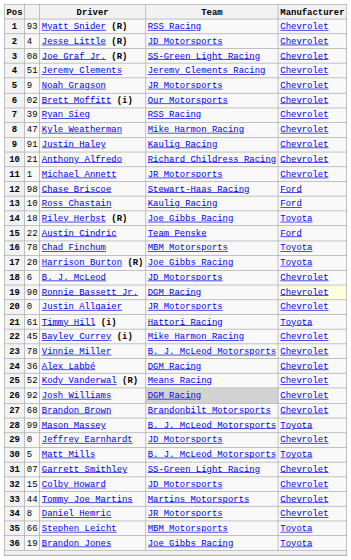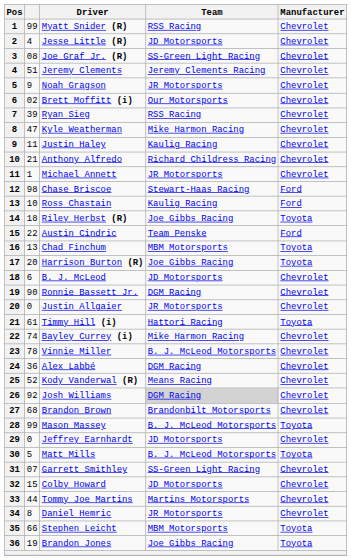 <table class="wikitable" style="font-size:98%">
 <tr>
 <th>Pos</th>
 <th></th>
 <th>Driver</th>
 <th>Team</th>
 <th>Manufacturer</th>
 </tr>
 <tr>
 <th>1</th>
-<td>93</td>
+<td>99</td>
 <td><a href='#'>Myatt Snider</a> <strong>(R)</strong></td>
 <td><a href='#'>RSS Racing</a></td>
 <td><a href='#'>Chevrolet</a></td>
 </tr>
 <tr>
 <th>2</th>
 <td>4</td>
 <td><a href='#'>Jesse Little</a> <strong>(R)</strong></td>
 <td><a href='#'>JD Motorsports</a></td>
 <td><a href='#'>Chevrolet</a></td>
 </tr>
 <tr>
 <th>3</th>
 <td>08</td>
 <td><a href='#'>Joe Graf Jr.</a> <strong>(R)</strong></td>
 <td><a href='#'>SS-Green Light Racing</a></td>
 <td><a href='#'>Chevrolet</a></td>
 </tr>
 <tr>
 <th>4</th>
 <td>51</td>
 <td><a href='#'>Jeremy Clements</a></td>
 <td><a href='#'>Jeremy Clements Racing</a></td>
 <td><a href='#'>Chevrolet</a></td>
 </tr>
 <tr>
 <th>5</th>
 <td>9</td>
 <td><a href='#'>Noah Gragson</a></td>
 <td><a href='#'>JR Motorsports</a></td>
 <td><a href='#'>Chevrolet</a></td>
 </tr>
 <tr>
 <th>6</th>
 <td>02</td>
 <td><a href='#'>Brett Moffitt</a> <strong>(i)</strong></td>
 <td><a href='#'>Our Motorsports</a></td>
 <td><a href='#'>Chevrolet</a></td>
 </tr>
 <tr>
 <th>7</th>
 <td>39</td>
 <td><a href='#'>Ryan Sieg</a></td>
 <td><a href='#'>RSS Racing</a></td>
 <td><a href='#'>Chevrolet</a></td>
 </tr>
 <tr>
 <th>8</th>
 <td>47</td>
 <td><a href='#'>Kyle Weatherman</a></td>
 <td><a href='#'>Mike Harmon Racing</a></td>
 <td><a href='#'>Chevrolet</a></td>
 </tr>
 <tr>
 <th>9</th>
-<td>91</td>
+<td>11</td>
 <td><a href='#'>Justin Haley</a></td>
 <td><a href='#'>Kaulig Racing</a></td>
 <td><a href='#'>Chevrolet</a></td>
 </tr>
 <tr>
 <th>10</th>
 <td>21</td>
 <td><a href='#'>Anthony Alfredo</a></td>
 <td><a href='#'>Richard Childress Racing</a></td>
 <td><a href='#'>Chevrolet</a></td>
 </tr>
 <tr>
 <th>11</th>
 <td>1</td>
 <td><a href='#'>Michael Annett</a></td>
 <td><a href='#'>JR Motorsports</a></td>
 <td><a href='#'>Chevrolet</a></td>
 </tr>
 <tr>
 <th>12</th>
 <td>98</td>
 <td><a href='#'>Chase Briscoe</a></td>
 <td><a href='#'>Stewart-Haas Racing</a></td>
 <td><a href='#'>Ford</a></td>
 </tr>
 <tr>
 <th>13</th>
 <td>10</td>
 <td><a href='#'>Ross Chastain</a></td>
 <td><a href='#'>Kaulig Racing</a></td>
 <td><a href='#'>Ford</a></td>
 </tr>
 <tr>
 <th>14</th>
 <td>18</td>
 <td><a href='#'>Riley Herbst</a> <strong>(R)</strong></td>
 <td><a href='#'>Joe Gibbs Racing</a></td>
 <td><a href='#'>Toyota</a></td>
 </tr>
 <tr>
 <th>15</th>
 <td>22</td>
 <td><a href='#'>Austin Cindric</a></td>
 <td><a href='#'>Team Penske</a></td>
 <td><a href='#'>Ford</a></td>
 </tr>
 <tr>
 <th>16</th>
-<td>78</td>
+<td>13</td>
 <td><a href='#'>Chad Finchum</a></td>
 <td><a href='#'>MBM Motorsports</a></td>
 <td><a href='#'>Toyota</a></td>
 </tr>
 <tr>
 <th>17</th>
 <td>20</td>
 <td><a href='#'>Harrison Burton</a> <strong>(R)</strong></td>
 <td><a href='#'>Joe Gibbs Racing</a></td>
 <td><a href='#'>Toyota</a></td>
 </tr>
 <tr>
 <th>18</th>
 <td>6</td>
 <td><a href='#'>B. J. McLeod</a></td>
 <td><a href='#'>JD Motorsports</a></td>
 <td><a href='#'>Chevrolet</a></td>
 </tr>
 <tr>
 <th>19</th>
 <td>90</td>
 <td><a href='#'>Ronnie Bassett Jr.</a></td>
 <td><a href='#'>DGM Racing</a></td>
-<td style="background: lightyellow;"><a href='#'>Chevrolet</a></td>
+<td><a href='#'>Chevrolet</a></td>
 </tr>
 <tr>
 <th>20</th>
 <td>0</td>
 <td><a href='#'>Justin Allgaier</a></td>
 <td><a href='#'>JR Motorsports</a></td>
 <td><a href='#'>Chevrolet</a></td>
 </tr>
 <tr>
 <th>21</th>
 <td>61</td>
 <td><a href='#'>Timmy Hill</a> <strong>(i)</strong></td>
 <td><a href='#'>Hattori Racing</a></td>
 <td><a href='#'>Toyota</a></td>
 </tr>
 <tr>
 <th>22</th>
-<td>45</td>
+<td>74</td>
 <td><a href='#'>Bayley Currey</a> <strong>(i)</strong></td>
 <td><a href='#'>Mike Harmon Racing</a></td>
 <td><a href='#'>Chevrolet</a></td>
 </tr>
 <tr>
 <th>23</th>
 <td>78</td>
 <td><a href='#'>Vinnie Miller</a></td>
 <td><a href='#'>B. J. McLeod Motorsports</a></td>
 <td><a href='#'>Chevrolet</a></td>
 </tr>
 <tr>
 <th>24</th>
 <td>36</td>
 <td><a href='#'>Alex Labbé</a></td>
 <td><a href='#'>DGM Racing</a></td>
 <td><a href='#'>Chevrolet</a></td>
 </tr>
 <tr>
 <th>25</th>
 <td>52</td>
 <td><a href='#'>Kody Vanderwal</a> <strong>(R)</strong></td>
 <td><a href='#'>Means Racing</a></td>
 <td><a href='#'>Chevrolet</a></td>
 </tr>
 <tr>
 <th>26</th>
 <td>92</td>
 <td><a href='#'>Josh Williams</a></td>
 <td style="background: lightgrey;"><a href='#'>DGM Racing</a></td>
 <td><a href='#'>Chevrolet</a></td>
 </tr>
 <tr>
 <th>27</th>
 <td>68</td>
 <td><a href='#'>Brandon Brown</a></td>
 <td><a href='#'>Brandonbilt Motorsports</a></td>
 <td><a href='#'>Chevrolet</a></td>
 </tr>
 <tr>
 <th>28</th>
 <td>99</td>
 <td><a href='#'>Mason Massey</a></td>
 <td><a href='#'>B. J. McLeod Motorsports</a></td>
 <td><a href='#'>Toyota</a></td>
 </tr>
 <tr>
 <th>29</th>
 <td>0</td>
 <td><a href='#'>Jeffrey Earnhardt</a></td>
 <td><a href='#'>JD Motorsports</a></td>
 <td><a href='#'>Chevrolet</a></td>
 </tr>
 <tr>
 <th>30</th>
 <td>5</td>
 <td><a href='#'>Matt Mills</a></td>
 <td><a href='#'>B. J. McLeod Motorsports</a></td>
 <td><a href='#'>Toyota</a></td>
 </tr>
 <tr>
 <th>31</th>
 <td>07</td>
 <td><a href='#'>Garrett Smithley</a></td>
 <td><a href='#'>SS-Green Light Racing</a></td>
 <td><a href='#'>Chevrolet</a></td>
 </tr>
 <tr>
 <th>32</th>
 <td>15</td>
 <td><a href='#'>Colby Howard</a></td>
 <td><a href='#'>JD Motorsports</a></td>
 <td><a href='#'>Chevrolet</a></td>
 </tr>
 <tr>
 <th>33</th>
 <td>44</td>
 <td><a href='#'>Tommy Joe Martins</a></td>
 <td><a href='#'>Martins Motorsports</a></td>
 <td><a href='#'>Chevrolet</a></td>
 </tr>
 <tr>
 <th>34</th>
 <td>8</td>
 <td><a href='#'>Daniel Hemric</a></td>
 <td><a href='#'>JR Motorsports</a></td>
 <td><a href='#'>Chevrolet</a></td>
 </tr>
 <tr>
 <th>35</th>
 <td>66</td>
 <td><a href='#'>Stephen Leicht</a></td>
 <td><a href='#'>MBM Motorsports</a></td>
 <td><a href='#'>Toyota</a></td>
 </tr>
 <tr>
 <th>36</th>
 <td>19</td>
 <td><a href='#'>Brandon Jones</a></td>
 <td><a href='#'>Joe Gibbs Racing</a></td>
 <td><a href='#'>Toyota</a></td>
 </tr>
 <tr>
 <th colspan="5"></th>
 </tr>
 <tr>
 </tr>
 </table>
